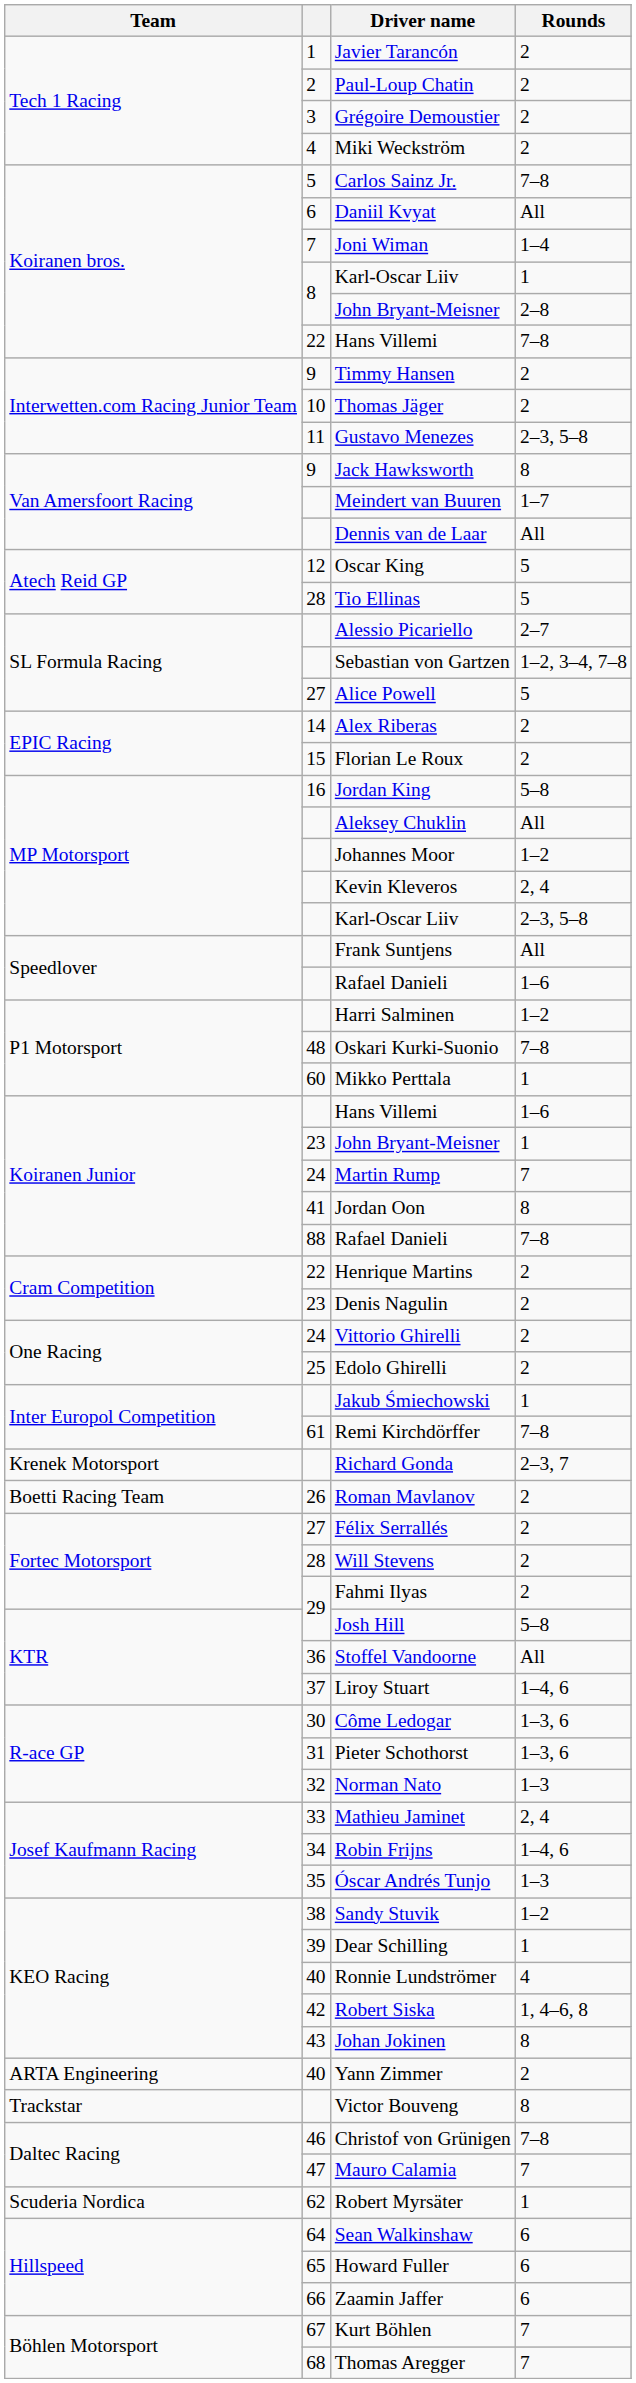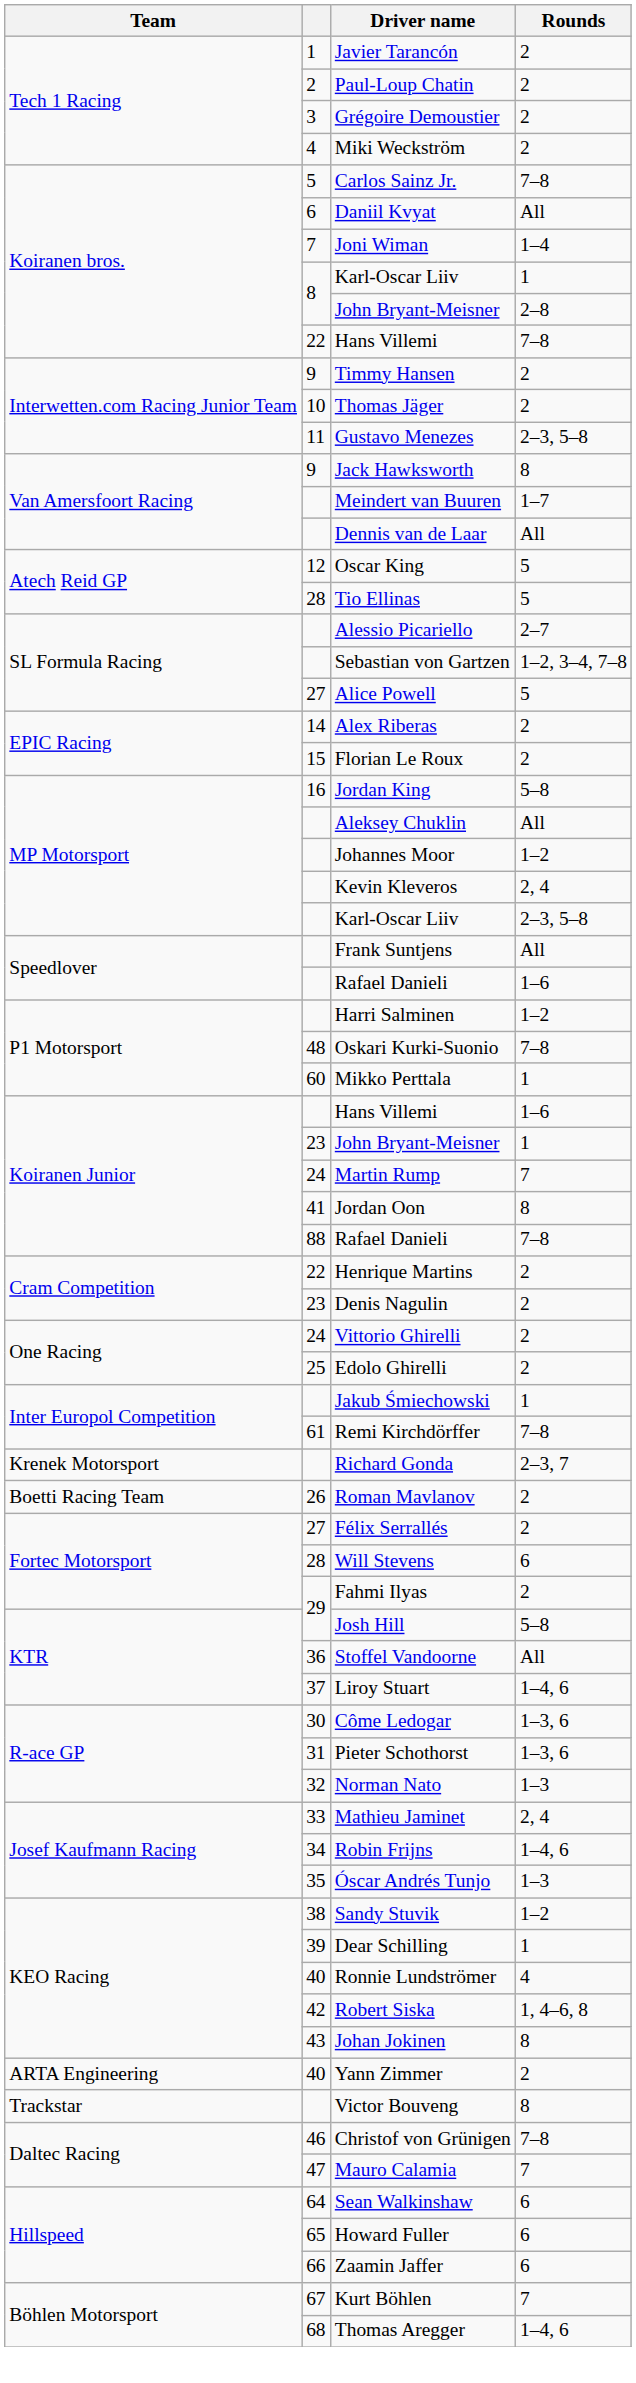 <table class="wikitable" style="font-size: 85%;">
 <tr>
 <th>Team</th>
 <th></th>
 <th>Driver name</th>
 <th>Rounds</th>
 </tr>
 <tr>
 <td rowspan=4> <a href='#'>Tech 1 Racing</a></td>
 <td>1</td>
 <td> <a href='#'>Javier Tarancón</a></td>
 <td>2</td>
 </tr>
 <tr>
 <td>2</td>
 <td> <a href='#'>Paul-Loup Chatin</a></td>
 <td>2</td>
 </tr>
 <tr>
 <td>3</td>
 <td> <a href='#'>Grégoire Demoustier</a></td>
 <td>2</td>
 </tr>
 <tr>
 <td>4</td>
 <td> Miki Weckström</td>
 <td>2</td>
 </tr>
 <tr>
 <td rowspan=6> <a href='#'>Koiranen bros.</a></td>
 <td>5</td>
 <td> <a href='#'>Carlos Sainz Jr.</a></td>
 <td>7–8</td>
 </tr>
 <tr>
 <td>6</td>
 <td> <a href='#'>Daniil Kvyat</a></td>
 <td>All</td>
 </tr>
 <tr>
 <td>7</td>
 <td> <a href='#'>Joni Wiman</a></td>
 <td>1–4</td>
 </tr>
 <tr>
 <td rowspan=2>8</td>
 <td> Karl-Oscar Liiv</td>
 <td>1</td>
 </tr>
 <tr>
 <td> <a href='#'>John Bryant-Meisner</a></td>
 <td>2–8</td>
 </tr>
 <tr>
 <td>22</td>
 <td> Hans Villemi</td>
 <td>7–8</td>
 </tr>
 <tr>
 <td rowspan=3> <a href='#'>Interwetten.com Racing Junior Team</a></td>
 <td>9</td>
 <td> <a href='#'>Timmy Hansen</a></td>
 <td>2</td>
 </tr>
 <tr>
 <td>10</td>
 <td> <a href='#'>Thomas Jäger</a></td>
 <td>2</td>
 </tr>
 <tr>
 <td>11</td>
 <td> <a href='#'>Gustavo Menezes</a></td>
 <td>2–3, 5–8</td>
 </tr>
 <tr>
 <td rowspan=3> <a href='#'>Van Amersfoort Racing</a></td>
 <td>9</td>
 <td> <a href='#'>Jack Hawksworth</a></td>
 <td>8</td>
 </tr>
 <tr>
 <td></td>
 <td> <a href='#'>Meindert van Buuren</a></td>
 <td>1–7</td>
 </tr>
 <tr>
 <td></td>
 <td> <a href='#'>Dennis van de Laar</a></td>
 <td>All</td>
 </tr>
 <tr>
 <td rowspan=2> <a href='#'>Atech</a> <a href='#'>Reid GP</a></td>
 <td>12</td>
 <td> Oscar King</td>
 <td>5</td>
 </tr>
 <tr>
 <td>28</td>
 <td> <a href='#'>Tio Ellinas</a></td>
 <td>5</td>
 </tr>
 <tr>
 <td rowspan=3> SL Formula Racing</td>
 <td></td>
 <td> <a href='#'>Alessio Picariello</a></td>
 <td>2–7</td>
 </tr>
 <tr>
 <td></td>
 <td> Sebastian von Gartzen</td>
 <td>1–2, 3–4, 7–8</td>
 </tr>
 <tr>
 <td>27</td>
 <td> <a href='#'>Alice Powell</a></td>
 <td>5</td>
 </tr>
 <tr>
 <td rowspan=2> <a href='#'>EPIC Racing</a></td>
 <td>14</td>
 <td> <a href='#'>Alex Riberas</a></td>
 <td>2</td>
 </tr>
 <tr>
 <td>15</td>
 <td> Florian Le Roux</td>
 <td>2</td>
 </tr>
 <tr>
 <td rowspan=5> <a href='#'>MP Motorsport</a></td>
 <td>16</td>
 <td> <a href='#'>Jordan King</a></td>
 <td>5–8</td>
 </tr>
 <tr>
 <td></td>
 <td> <a href='#'>Aleksey Chuklin</a></td>
 <td>All</td>
 </tr>
 <tr>
 <td></td>
 <td> Johannes Moor</td>
 <td>1–2</td>
 </tr>
 <tr>
 <td></td>
 <td> Kevin Kleveros</td>
 <td>2, 4</td>
 </tr>
 <tr>
 <td></td>
 <td> Karl-Oscar Liiv</td>
 <td>2–3, 5–8</td>
 </tr>
 <tr>
 <td rowspan=2> Speedlover</td>
 <td></td>
 <td> Frank Suntjens</td>
 <td>All</td>
 </tr>
 <tr>
 <td></td>
 <td> Rafael Danieli</td>
 <td>1–6</td>
 </tr>
 <tr>
 <td rowspan=3> P1 Motorsport</td>
 <td></td>
 <td> Harri Salminen</td>
 <td>1–2</td>
 </tr>
 <tr>
 <td>48</td>
 <td> Oskari Kurki-Suonio</td>
 <td>7–8</td>
 </tr>
 <tr>
 <td>60</td>
 <td> Mikko Perttala</td>
 <td>1</td>
 </tr>
 <tr>
 <td rowspan=5> <a href='#'>Koiranen Junior</a></td>
 <td></td>
 <td> Hans Villemi</td>
 <td>1–6</td>
 </tr>
 <tr>
 <td>23</td>
 <td> <a href='#'>John Bryant-Meisner</a></td>
 <td>1</td>
 </tr>
 <tr>
 <td>24</td>
 <td> <a href='#'>Martin Rump</a></td>
 <td>7</td>
 </tr>
 <tr>
 <td>41</td>
 <td> Jordan Oon</td>
 <td>8</td>
 </tr>
 <tr>
 <td>88</td>
 <td> Rafael Danieli</td>
 <td>7–8</td>
 </tr>
 <tr>
 <td rowspan=2> <a href='#'>Cram Competition</a></td>
 <td>22</td>
 <td> Henrique Martins</td>
 <td>2</td>
 </tr>
 <tr>
 <td>23</td>
 <td> Denis Nagulin</td>
 <td>2</td>
 </tr>
 <tr>
 <td rowspan=2> One Racing</td>
 <td>24</td>
 <td> <a href='#'>Vittorio Ghirelli</a></td>
 <td>2</td>
 </tr>
 <tr>
 <td>25</td>
 <td> Edolo Ghirelli</td>
 <td>2</td>
 </tr>
 <tr>
 <td rowspan=2> <a href='#'>Inter Europol Competition</a></td>
 <td></td>
 <td> <a href='#'>Jakub Śmiechowski</a></td>
 <td>1</td>
 </tr>
 <tr>
 <td>61</td>
 <td> Remi Kirchdörffer</td>
 <td>7–8</td>
 </tr>
 <tr>
 <td> Krenek Motorsport</td>
 <td></td>
 <td> <a href='#'>Richard Gonda</a></td>
 <td>2–3, 7</td>
 </tr>
 <tr>
 <td> Boetti Racing Team</td>
 <td>26</td>
 <td> <a href='#'>Roman Mavlanov</a></td>
 <td>2</td>
 </tr>
 <tr>
 <td rowspan=3> <a href='#'>Fortec Motorsport</a></td>
 <td>27</td>
 <td> <a href='#'>Félix Serrallés</a></td>
 <td>2</td>
 </tr>
 <tr>
 <td>28</td>
 <td> <a href='#'>Will Stevens</a></td>
-<td>2</td>
+<td>6</td>
 </tr>
 <tr>
 <td rowspan=2>29</td>
 <td> Fahmi Ilyas</td>
 <td>2</td>
 </tr>
 <tr>
 <td rowspan=3> <a href='#'>KTR</a></td>
 <td> <a href='#'>Josh Hill</a></td>
 <td>5–8</td>
 </tr>
 <tr>
 <td>36</td>
 <td> <a href='#'>Stoffel Vandoorne</a></td>
 <td>All</td>
 </tr>
 <tr>
 <td>37</td>
 <td> Liroy Stuart</td>
 <td>1–4, 6</td>
 </tr>
 <tr>
 <td rowspan=3> <a href='#'>R-ace GP</a></td>
 <td>30</td>
 <td> <a href='#'>Côme Ledogar</a></td>
 <td>1–3, 6</td>
 </tr>
 <tr>
 <td>31</td>
 <td> Pieter Schothorst</td>
 <td>1–3, 6</td>
 </tr>
 <tr>
 <td>32</td>
 <td> <a href='#'>Norman Nato</a></td>
 <td>1–3</td>
 </tr>
 <tr>
 <td rowspan=3> <a href='#'>Josef Kaufmann Racing</a></td>
 <td>33</td>
 <td> <a href='#'>Mathieu Jaminet</a></td>
 <td>2, 4</td>
 </tr>
 <tr>
 <td>34</td>
 <td> <a href='#'>Robin Frijns</a></td>
 <td>1–4, 6</td>
 </tr>
 <tr>
 <td>35</td>
 <td> <a href='#'>Óscar Andrés Tunjo</a></td>
 <td>1–3</td>
 </tr>
 <tr>
 <td rowspan=5> KEO Racing</td>
 <td>38</td>
 <td> <a href='#'>Sandy Stuvik</a></td>
 <td>1–2</td>
 </tr>
 <tr>
 <td>39</td>
 <td> Dear Schilling</td>
 <td>1</td>
 </tr>
 <tr>
 <td>40</td>
 <td> Ronnie Lundströmer</td>
 <td>4</td>
 </tr>
 <tr>
 <td>42</td>
 <td> <a href='#'>Robert Siska</a></td>
 <td>1, 4–6, 8</td>
 </tr>
 <tr>
 <td>43</td>
 <td> <a href='#'>Johan Jokinen</a></td>
 <td>8</td>
 </tr>
 <tr>
 <td> ARTA Engineering</td>
 <td>40</td>
 <td> Yann Zimmer</td>
 <td>2</td>
 </tr>
 <tr>
 <td> Trackstar</td>
 <td></td>
 <td> Victor Bouveng</td>
 <td>8</td>
 </tr>
 <tr>
 <td rowspan=2> Daltec Racing</td>
 <td>46</td>
 <td> Christof von Grünigen</td>
 <td>7–8</td>
 </tr>
 <tr>
 <td>47</td>
 <td> <a href='#'>Mauro Calamia</a></td>
 <td>7</td>
 </tr>
 <tr>
-<td> Scuderia Nordica</td>
-<td>62</td>
-<td> Robert Myrsäter</td>
-<td>1</td>
-</tr>
-<tr>
 <td rowspan=3> <a href='#'>Hillspeed</a></td>
 <td>64</td>
 <td> <a href='#'>Sean Walkinshaw</a></td>
 <td>6</td>
 </tr>
 <tr>
 <td>65</td>
 <td> Howard Fuller</td>
 <td>6</td>
 </tr>
 <tr>
 <td>66</td>
 <td> Zaamin Jaffer</td>
 <td>6</td>
 </tr>
 <tr>
 <td rowspan=2> Böhlen Motorsport</td>
 <td>67</td>
 <td> Kurt Böhlen</td>
 <td>7</td>
 </tr>
 <tr>
 <td>68</td>
 <td> Thomas Aregger</td>
-<td>7</td>
+<td>1–4, 6</td>
 </tr>
 </table>
